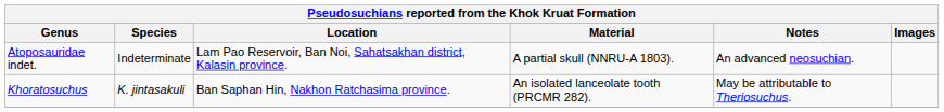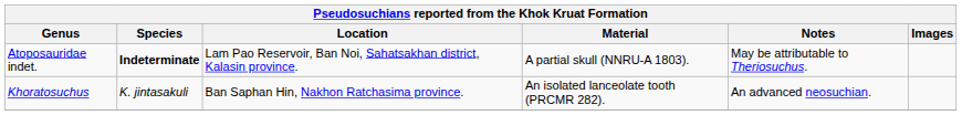 <table class="wikitable" align="center">
 <tr>
 <th colspan="6" align="center"><strong><a href='#'>Pseudosuchians</a> reported from the Khok Kruat Formation</strong></th>
 </tr>
 <tr>
 <th>Genus</th>
 <th>Species</th>
 <th>Location</th>
 <th><strong>Material</strong></th>
 <th>Notes</th>
 <th>Images</th>
 </tr>
 <tr>
 <td><a href='#'>Atoposauridae</a> indet.</td>
-<td>Indeterminate</td>
+<td><strong>Indeterminate</strong></td>
 <td>Lam Pao Reservoir, Ban Noi, <a href='#'>Sahatsakhan district</a>, <a href='#'>Kalasin province</a>.</td>
 <td>A partial skull (NNRU-A 1803).</td>
-<td>An advanced <a href='#'>neosuchian</a>.</td>
+<td>May be attributable to <em><a href='#'>Theriosuchus</a></em>.</td>
 <td></td>
 </tr>
 <tr>
 <td><em><a href='#'>Khoratosuchus</a></em></td>
 <td><em>K. jintasakuli</em></td>
 <td>Ban Saphan Hin, <a href='#'>Nakhon Ratchasima province</a>.</td>
 <td>An isolated lanceolate tooth (PRCMR 282).</td>
-<td>May be attributable to <em><a href='#'>Theriosuchus</a></em>.</td>
+<td>An advanced <a href='#'>neosuchian</a>.</td>
 <td></td>
 </tr>
 <tr>
 </tr>
 </table>
